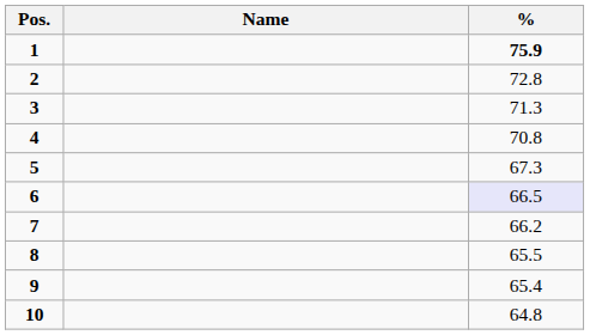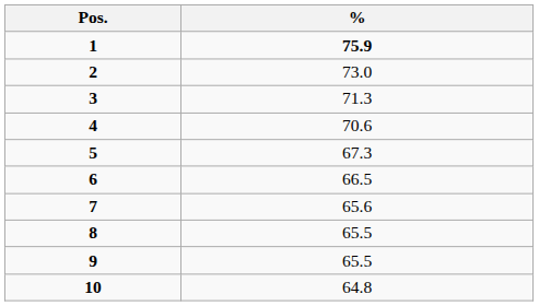 <table class="wikitable" style="width:80%;">
 <tr>
 <th style="width:10%;">Pos.</th>
-<th style="width:70%;">Name</th>
 <th style="width:20%;">%</th>
 </tr>
 <tr>
 <td align=center><strong>1</strong></td>
-<td><strong></strong></td>
 <td align=center><strong>75.9</strong></td>
 </tr>
 <tr>
 <td align=center><strong>2</strong></td>
-<td></td>
-<td align=center>72.8</td>
+<td align=center>73.0</td>
 </tr>
 <tr>
 <td align=center><strong>3</strong></td>
-<td></td>
 <td align=center>71.3</td>
 </tr>
 <tr>
 <td align=center><strong>4</strong></td>
-<td></td>
-<td align=center>70.8</td>
+<td align=center>70.6</td>
 </tr>
 <tr>
 <td align=center><strong>5</strong></td>
-<td></td>
 <td align=center>67.3</td>
 </tr>
 <tr>
 <td align=center><strong>6</strong></td>
-<td></td>
-<td align=center style="background: lavender;">66.5</td>
+<td align=center>66.5</td>
 </tr>
 <tr>
 <td align=center><strong>7</strong></td>
-<td></td>
-<td align=center>66.2</td>
+<td align=center>65.6</td>
 </tr>
 <tr>
 <td align=center><strong>8</strong></td>
-<td></td>
 <td align=center>65.5</td>
 </tr>
 <tr>
 <td align=center><strong>9</strong></td>
-<td></td>
-<td align=center>65.4</td>
+<td align=center>65.5</td>
 </tr>
 <tr>
 <td align=center><strong>10</strong></td>
-<td></td>
 <td align=center>64.8</td>
 </tr>
 </table>
